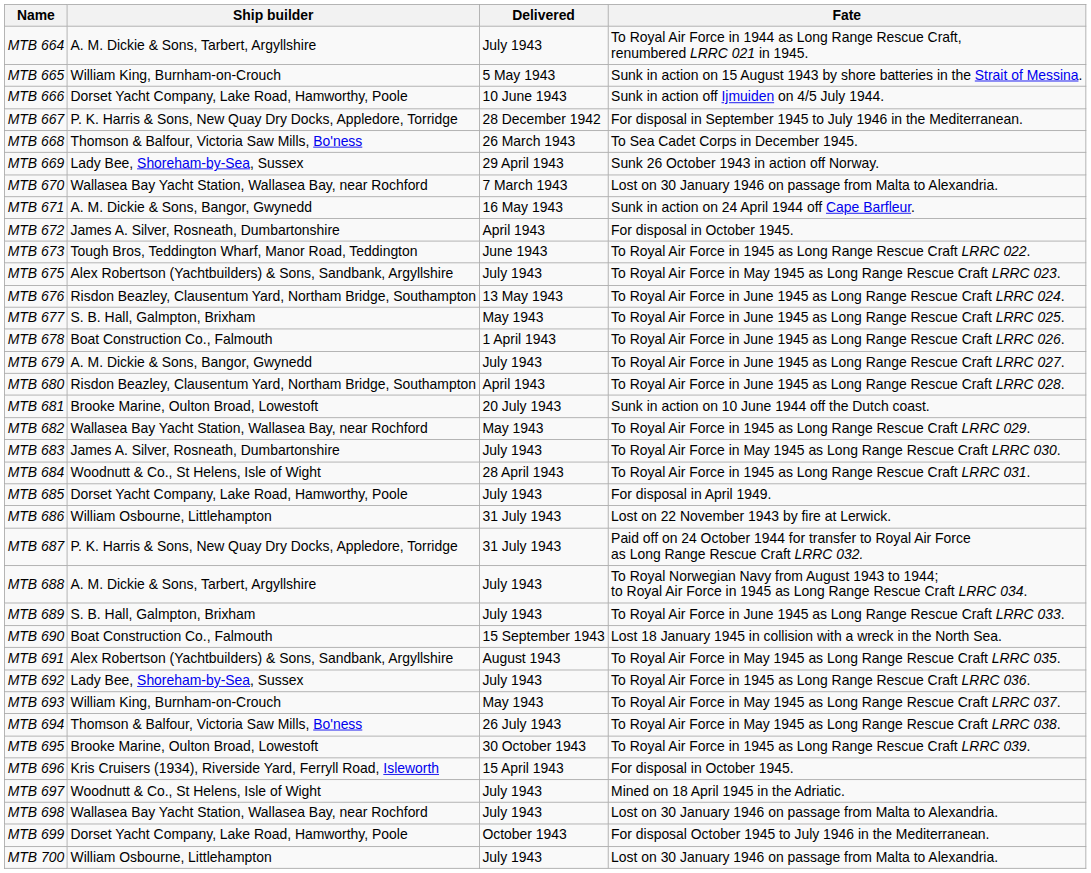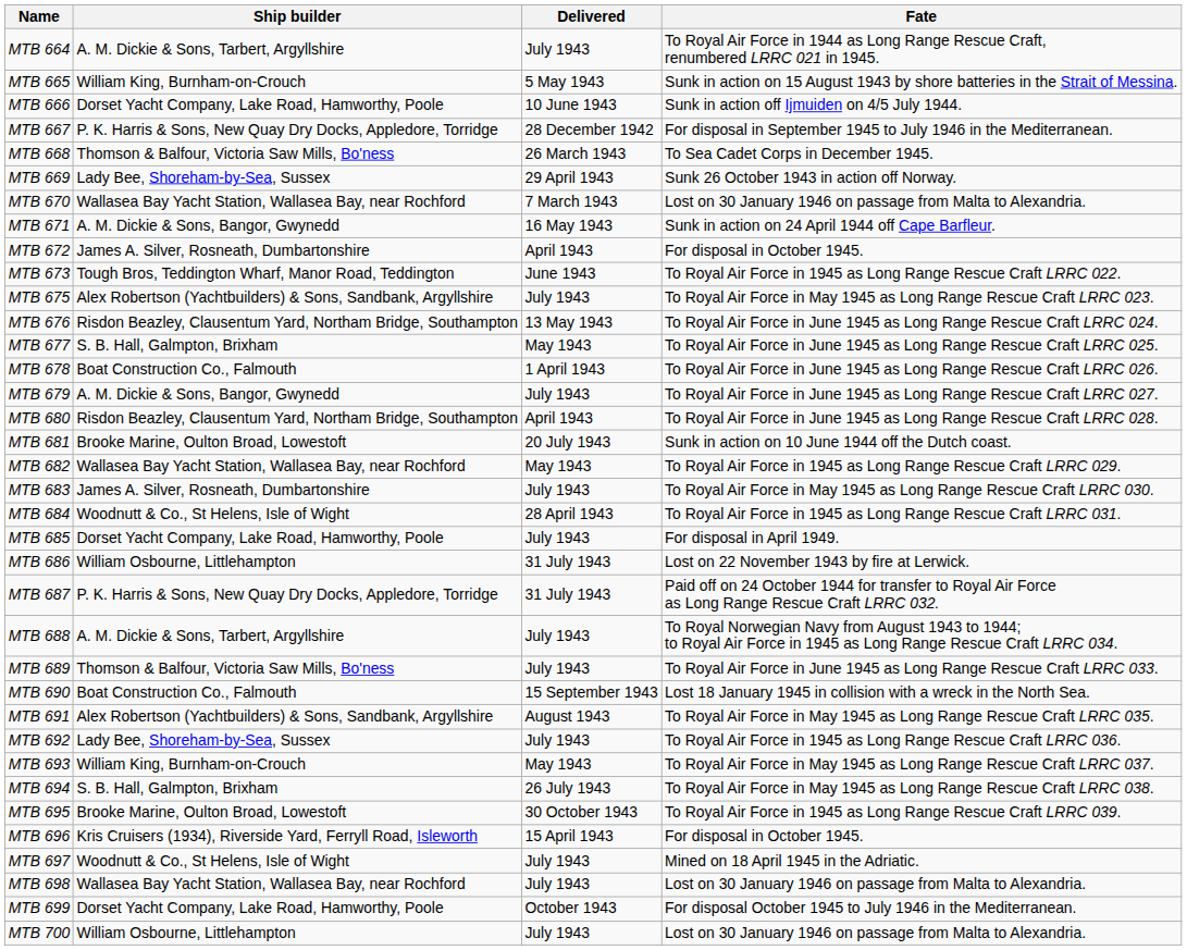 <table class="wikitable">
 <tr>
 <th>Name</th>
 <th>Ship builder</th>
 <th>Delivered</th>
 <th>Fate</th>
 </tr>
 <tr to be>
 <td><em>MTB 664</em></td>
 <td>A. M. Dickie & Sons, Tarbert, Argyllshire</td>
 <td>July 1943</td>
 <td>To Royal Air Force in 1944 as Long Range Rescue Craft, <br>renumbered <em>LRRC 021</em> in 1945.</td>
 </tr>
 <tr>
 <td><em>MTB 665</em></td>
 <td>William King, Burnham-on-Crouch</td>
 <td>5 May 1943</td>
 <td>Sunk in action on 15 August 1943 by shore batteries in the <a href='#'>Strait of Messina</a>.</td>
 </tr>
 <tr>
 <td><em>MTB 666</em></td>
 <td>Dorset Yacht Company, Lake Road, Hamworthy, Poole</td>
 <td>10 June 1943</td>
 <td>Sunk in action off <a href='#'>Ijmuiden</a> on 4/5 July 1944.</td>
 </tr>
 <tr>
 <td><em>MTB 667</em></td>
 <td>P. K. Harris & Sons, New Quay Dry Docks, Appledore, Torridge</td>
 <td>28 December 1942</td>
 <td>For disposal in September 1945 to July 1946 in the Mediterranean.</td>
 </tr>
 <tr>
 <td><em>MTB 668</em></td>
 <td>Thomson & Balfour, Victoria Saw Mills, <a href='#'>Bo'ness</a></td>
 <td>26 March 1943</td>
 <td>To Sea Cadet Corps in December 1945.</td>
 </tr>
 <tr>
 <td><em>MTB 669</em></td>
 <td>Lady Bee, <a href='#'>Shoreham-by-Sea</a>, Sussex</td>
 <td>29 April 1943</td>
 <td>Sunk 26 October 1943 in action off Norway.</td>
 </tr>
 <tr>
 <td><em>MTB 670</em></td>
 <td>Wallasea Bay Yacht Station, Wallasea Bay, near Rochford</td>
 <td>7 March 1943</td>
 <td>Lost on 30 January 1946 on passage from Malta to Alexandria.</td>
 </tr>
 <tr>
 <td><em>MTB 671</em></td>
 <td>A. M. Dickie & Sons, Bangor, Gwynedd</td>
 <td>16 May 1943</td>
 <td>Sunk in action on 24 April 1944 off <a href='#'>Cape Barfleur</a>.</td>
 </tr>
 <tr>
 <td><em>MTB 672</em></td>
 <td>James A. Silver, Rosneath, Dumbartonshire</td>
 <td>April 1943</td>
 <td>For disposal in October 1945.</td>
 </tr>
 <tr>
 <td><em>MTB 673</em></td>
 <td>Tough Bros, Teddington Wharf, Manor Road, Teddington</td>
 <td>June 1943</td>
 <td>To Royal Air Force in 1945 as Long Range Rescue Craft <em>LRRC 022</em>.</td>
 </tr>
 <tr>
 <td><em>MTB 675</em></td>
 <td>Alex Robertson (Yachtbuilders) & Sons, Sandbank, Argyllshire</td>
 <td>July 1943</td>
 <td>To Royal Air Force in May 1945 as Long Range Rescue Craft <em>LRRC 023</em>.</td>
 </tr>
 <tr>
 <td><em>MTB 676</em></td>
 <td>Risdon Beazley, Clausentum Yard, Northam Bridge, Southampton</td>
 <td>13 May 1943</td>
 <td>To Royal Air Force in June 1945 as Long Range Rescue Craft <em>LRRC 024</em>.</td>
 </tr>
 <tr>
 <td><em>MTB 677</em></td>
 <td>S. B. Hall, Galmpton, Brixham</td>
 <td>May 1943</td>
 <td>To Royal Air Force in June 1945 as Long Range Rescue Craft <em>LRRC 025</em>.</td>
 </tr>
 <tr>
 <td><em>MTB 678</em></td>
 <td>Boat Construction Co., Falmouth</td>
 <td>1 April 1943</td>
 <td>To Royal Air Force in June 1945 as Long Range Rescue Craft <em>LRRC 026</em>.</td>
 </tr>
 <tr>
 <td><em>MTB 679</em></td>
 <td>A. M. Dickie & Sons, Bangor, Gwynedd</td>
 <td>July 1943</td>
 <td>To Royal Air Force in June 1945 as Long Range Rescue Craft <em>LRRC 027</em>.</td>
 </tr>
 <tr>
 <td><em>MTB 680</em></td>
 <td>Risdon Beazley, Clausentum Yard, Northam Bridge, Southampton</td>
 <td>April 1943</td>
 <td>To Royal Air Force in June 1945 as Long Range Rescue Craft <em>LRRC 028</em>.</td>
 </tr>
 <tr>
 <td><em>MTB 681</em></td>
 <td>Brooke Marine, Oulton Broad, Lowestoft</td>
 <td>20 July 1943</td>
 <td>Sunk in action on 10 June 1944 off the Dutch coast.</td>
 </tr>
 <tr>
 <td><em>MTB 682</em></td>
 <td>Wallasea Bay Yacht Station, Wallasea Bay, near Rochford</td>
 <td>May 1943</td>
 <td>To Royal Air Force in 1945 as Long Range Rescue Craft <em>LRRC 029</em>.</td>
 </tr>
 <tr>
 <td><em>MTB 683</em></td>
 <td>James A. Silver, Rosneath, Dumbartonshire</td>
 <td>July 1943</td>
 <td>To Royal Air Force in May 1945 as Long Range Rescue Craft <em>LRRC 030</em>.</td>
 </tr>
 <tr>
 <td><em>MTB 684</em></td>
 <td>Woodnutt & Co., St Helens, Isle of Wight</td>
 <td>28 April 1943</td>
 <td>To Royal Air Force in 1945 as Long Range Rescue Craft <em>LRRC 031</em>.</td>
 </tr>
 <tr>
 <td><em>MTB 685</em></td>
 <td>Dorset Yacht Company, Lake Road, Hamworthy, Poole</td>
 <td>July 1943</td>
 <td>For disposal in April 1949.</td>
 </tr>
 <tr>
 <td><em>MTB 686</em></td>
 <td>William Osbourne, Littlehampton</td>
 <td>31 July 1943</td>
 <td>Lost on 22 November 1943 by fire at Lerwick.</td>
 </tr>
 <tr>
 <td><em>MTB 687</em></td>
 <td>P. K. Harris & Sons, New Quay Dry Docks, Appledore, Torridge</td>
 <td>31 July 1943</td>
 <td>Paid off on 24 October 1944 for transfer to Royal Air Force <br>as Long Range Rescue Craft <em>LRRC 032.</em></td>
 </tr>
 <tr>
 <td><em>MTB 688</em></td>
 <td>A. M. Dickie & Sons, Tarbert, Argyllshire</td>
 <td>July 1943</td>
 <td>To Royal Norwegian Navy from August 1943 to 1944;<br>to Royal Air Force in 1945 as Long Range Rescue Craft <em>LRRC 034</em>.</td>
 </tr>
 <tr>
 <td><em>MTB 689</em></td>
-<td>S. B. Hall, Galmpton, Brixham</td>
+<td>Thomson & Balfour, Victoria Saw Mills, <a href='#'>Bo'ness</a></td>
 <td>July 1943</td>
 <td>To Royal Air Force in June 1945 as Long Range Rescue Craft <em>LRRC 033</em>.</td>
 </tr>
 <tr>
 <td><em>MTB 690</em></td>
 <td>Boat Construction Co., Falmouth</td>
 <td>15 September 1943</td>
 <td>Lost 18 January 1945 in collision with a wreck in the North Sea.</td>
 </tr>
 <tr>
 <td><em>MTB 691</em></td>
 <td>Alex Robertson (Yachtbuilders) & Sons, Sandbank, Argyllshire</td>
 <td>August 1943</td>
 <td>To Royal Air Force in May 1945 as Long Range Rescue Craft <em>LRRC 035</em>.</td>
 </tr>
 <tr>
 <td><em>MTB 692</em></td>
 <td>Lady Bee, <a href='#'>Shoreham-by-Sea</a>, Sussex</td>
 <td>July 1943</td>
 <td>To Royal Air Force in 1945 as Long Range Rescue Craft <em>LRRC 036</em>.</td>
 </tr>
 <tr>
 <td><em>MTB 693</em></td>
 <td>William King, Burnham-on-Crouch</td>
 <td>May 1943</td>
 <td>To Royal Air Force in May 1945 as Long Range Rescue Craft <em>LRRC 037</em>.</td>
 </tr>
 <tr>
 <td><em>MTB 694</em></td>
-<td>Thomson & Balfour, Victoria Saw Mills, <a href='#'>Bo'ness</a></td>
+<td>S. B. Hall, Galmpton, Brixham</td>
 <td>26 July 1943</td>
 <td>To Royal Air Force in May 1945 as Long Range Rescue Craft <em>LRRC 038</em>.</td>
 </tr>
 <tr>
 <td><em>MTB 695</em></td>
 <td>Brooke Marine, Oulton Broad, Lowestoft</td>
 <td>30 October 1943</td>
 <td>To Royal Air Force in 1945 as Long Range Rescue Craft <em>LRRC 039</em>.</td>
 </tr>
 <tr>
 <td><em>MTB 696</em></td>
 <td>Kris Cruisers (1934), Riverside Yard, Ferryll Road, <a href='#'>Isleworth</a></td>
 <td>15 April 1943</td>
 <td>For disposal in October 1945.</td>
 </tr>
 <tr>
 <td><em>MTB 697</em></td>
 <td>Woodnutt & Co., St Helens, Isle of Wight</td>
 <td>July 1943</td>
 <td>Mined on 18 April 1945 in the Adriatic.</td>
 </tr>
 <tr>
 <td><em>MTB 698</em></td>
 <td>Wallasea Bay Yacht Station, Wallasea Bay, near Rochford</td>
 <td>July 1943</td>
 <td>Lost on 30 January 1946 on passage from Malta to Alexandria.</td>
 </tr>
 <tr>
 <td><em>MTB 699</em></td>
 <td>Dorset Yacht Company, Lake Road, Hamworthy, Poole</td>
 <td>October 1943</td>
 <td>For disposal October 1945 to July 1946 in the Mediterranean.</td>
 </tr>
 <tr>
 <td><em>MTB 700</em></td>
 <td>William Osbourne, Littlehampton</td>
 <td>July 1943</td>
 <td>Lost on 30 January 1946 on passage from Malta to Alexandria.</td>
 </tr>
 </table>
